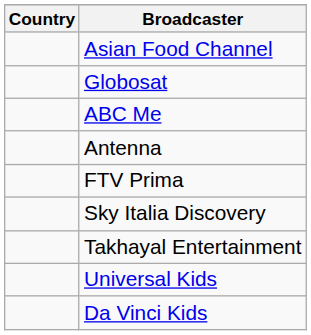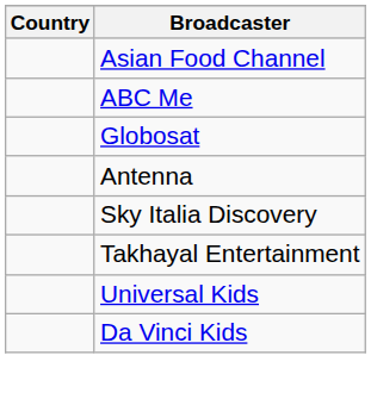 <table class="wikitable">
 <tr>
 </tr>
 <tr style="font-size:10pt;font-weight:bold;">
 <th>Country</th>
 <th>Broadcaster</th>
 </tr>
 <tr>
 <td></td>
 <td><a href='#'>Asian Food Channel</a></td>
 </tr>
 <tr>
 <td></td>
+<td><a href='#'>ABC Me</a></td>
+</tr>
+<tr>
+<td></td>
 <td><a href='#'>Globosat</a></td>
 </tr>
 <tr>
 <td></td>
-<td><a href='#'>ABC Me</a></td>
-</tr>
-<tr>
-<td></td>
 <td>Antenna</td>
-</tr>
-<tr>
-<td></td>
-<td>FTV Prima</td>
 </tr>
 <tr>
 <td></td>
 <td>Sky Italia Discovery</td>
 </tr>
 <tr>
 <td></td>
 <td>Takhayal Entertainment</td>
 </tr>
 <tr>
 <td></td>
 <td><a href='#'>Universal Kids</a></td>
 </tr>
 <tr>
 <td></td>
 <td><a href='#'>Da Vinci Kids</a></td>
 </tr>
 </table>
